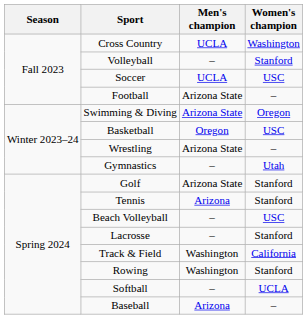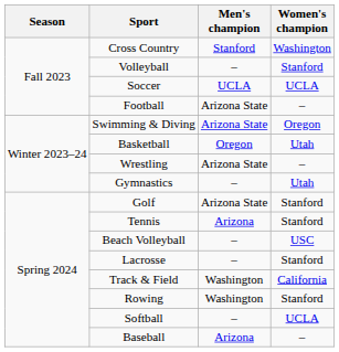 <table class="wikitable" style = "text-align: center">
 <tr>
 <th>Season</th>
 <th>Sport</th>
 <th>Men's<br>champion</th>
 <th>Women's<br>champion</th>
 </tr>
 <tr>
 <td rowspan="4">Fall 2023</td>
 <td>Cross Country</td>
-<td><a href='#'>UCLA</a></td>
+<td><a href='#'>Stanford</a></td>
 <td><a href='#'>Washington</a></td>
 </tr>
 <tr>
 <td>Volleyball</td>
 <td>–</td>
 <td><a href='#'>Stanford</a></td>
 </tr>
 <tr>
 <td>Soccer</td>
 <td><a href='#'>UCLA</a></td>
-<td><a href='#'>USC</a></td>
+<td><a href='#'>UCLA</a></td>
 </tr>
 <tr>
 <td>Football</td>
 <td>Arizona State</td>
 <td>–</td>
 </tr>
 <tr>
 <td rowspan="4">Winter 2023–24</td>
 <td>Swimming & Diving</td>
 <td><a href='#'>Arizona State</a></td>
 <td><a href='#'>Oregon</a></td>
 </tr>
 <tr>
 <td>Basketball</td>
 <td><a href='#'>Oregon</a></td>
-<td><a href='#'>USC</a></td>
+<td><a href='#'>Utah</a></td>
 </tr>
 <tr>
 <td>Wrestling</td>
 <td>Arizona State</td>
 <td>–</td>
 </tr>
 <tr>
 <td>Gymnastics</td>
 <td>–</td>
 <td><a href='#'>Utah</a></td>
 </tr>
 <tr>
 <td rowspan="8">Spring 2024</td>
 <td>Golf</td>
 <td>Arizona State</td>
 <td>Stanford</td>
 </tr>
 <tr>
 <td>Tennis</td>
 <td><a href='#'>Arizona</a></td>
 <td>Stanford</td>
 </tr>
 <tr>
 <td>Beach Volleyball</td>
 <td>–</td>
 <td><a href='#'>USC</a></td>
 </tr>
 <tr>
 <td>Lacrosse</td>
 <td>–</td>
 <td>Stanford</td>
 </tr>
 <tr>
 <td>Track & Field</td>
 <td>Washington</td>
 <td><a href='#'>California</a></td>
 </tr>
 <tr>
 <td>Rowing</td>
 <td>Washington</td>
 <td>Stanford</td>
 </tr>
 <tr>
 <td>Softball</td>
 <td>–</td>
 <td><a href='#'>UCLA</a></td>
 </tr>
 <tr>
 <td>Baseball</td>
 <td><a href='#'>Arizona</a></td>
 <td>–</td>
 </tr>
 </table>
